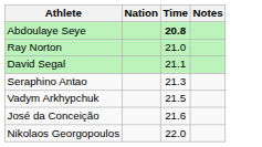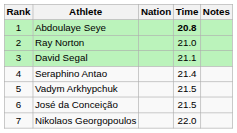 <table class="wikitable sortable" style="text-align:center">
 <tr>
+<th>Rank</th>
 <th>Athlete</th>
 <th>Nation</th>
 <th>Time</th>
 <th>Notes</th>
 </tr>
 <tr bgcolor=bbf3bb>
+<td>1</td>
 <td align=left>Abdoulaye Seye</td>
 <td align=left></td>
 <td><strong>20.8</strong></td>
 <td></td>
 </tr>
 <tr bgcolor=bbf3bb>
+<td>2</td>
 <td align=left>Ray Norton</td>
 <td align=left></td>
 <td>21.0</td>
 <td></td>
 </tr>
 <tr bgcolor=bbf3bb>
+<td>3</td>
 <td align=left>David Segal</td>
 <td align=left></td>
 <td>21.1</td>
 <td></td>
 </tr>
 <tr>
+<td>4</td>
 <td align=left>Seraphino Antao</td>
 <td align=left></td>
-<td>21.3</td>
+<td>21.4</td>
 <td></td>
 </tr>
 <tr>
+<td>5</td>
 <td align=left>Vadym Arkhypchuk</td>
 <td align=left></td>
 <td>21.5</td>
 <td></td>
 </tr>
 <tr>
+<td>6</td>
 <td align=left>José da Conceição</td>
 <td align=left></td>
-<td>21.6</td>
+<td>21.5</td>
 <td></td>
 </tr>
 <tr>
+<td>7</td>
 <td align=left>Nikolaos Georgopoulos</td>
 <td align=left></td>
 <td>22.0</td>
 <td></td>
 </tr>
 </table>
